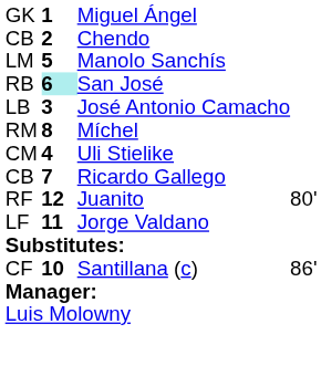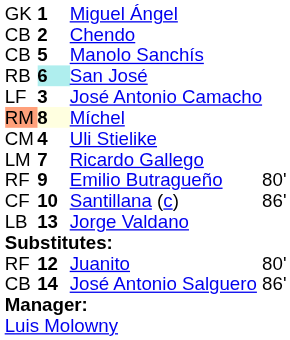 <table style="font-size:90%" cellspacing="0" cellpadding="0" align=center>
 <tr>
 <td colspan="4"></td>
 </tr>
 <tr>
 <th width=25></th>
 <th width=25></th>
 </tr>
 <tr>
 <td>GK</td>
 <td><strong>1</strong></td>
 <td> <a href='#'>Miguel Ángel</a></td>
 </tr>
 <tr>
 <td>CB</td>
 <td><strong>2</strong></td>
 <td> <a href='#'>Chendo</a></td>
 </tr>
 <tr>
-<td>LM</td>
+<td>CB</td>
 <td><strong>5</strong></td>
 <td> <a href='#'>Manolo Sanchís</a></td>
 </tr>
 <tr>
 <td>RB</td>
 <td style="background: paleturquoise;"><strong>6</strong></td>
 <td> <a href='#'>San José</a></td>
 </tr>
 <tr>
-<td>LB</td>
+<td>LF</td>
 <td><strong>3</strong></td>
 <td> <a href='#'>José Antonio Camacho</a></td>
 </tr>
 <tr>
-<td>RM</td>
-<td><strong>8</strong></td>
+<td style="background: lightsalmon;">RM</td>
+<td style="background: lightyellow;"><strong>8</strong></td>
 <td> <a href='#'>Míchel</a></td>
 </tr>
 <tr>
 <td>CM</td>
 <td><strong>4</strong></td>
 <td> <a href='#'>Uli Stielike</a></td>
 </tr>
 <tr>
-<td>CB</td>
+<td>LM</td>
 <td><strong>7</strong></td>
 <td> <a href='#'>Ricardo Gallego</a></td>
+</tr>
+<tr>
+<td>RF</td>
+<td><strong>9</strong></td>
+<td> <a href='#'>Emilio Butragueño</a></td>
+<td></td>
+<td> 80'</td>
+</tr>
+<tr>
+<td>CF</td>
+<td><strong>10</strong></td>
+<td> <a href='#'>Santillana</a> (<a href='#'>c</a>)</td>
+<td></td>
+<td> 86'</td>
+</tr>
+<tr>
+<td>LB</td>
+<td><strong>13</strong></td>
+<td> <a href='#'>Jorge Valdano</a></td>
+</tr>
+<tr>
+<td colspan=3><strong>Substitutes:</strong></td>
 </tr>
 <tr>
 <td>RF</td>
 <td><strong>12</strong></td>
 <td> <a href='#'>Juanito</a></td>
 <td></td>
 <td> 80'</td>
 </tr>
 <tr>
-<td>LF</td>
-<td><strong>11</strong></td>
-<td> <a href='#'>Jorge Valdano</a></td>
-</tr>
-<tr>
-<td colspan=3><strong>Substitutes:</strong></td>
-</tr>
-<tr>
-<td>CF</td>
-<td><strong>10</strong></td>
-<td> <a href='#'>Santillana</a> (<a href='#'>c</a>)</td>
+<td>CB</td>
+<td><strong>14</strong></td>
+<td> <a href='#'>José Antonio Salguero</a></td>
 <td></td>
 <td> 86'</td>
 </tr>
 <tr>
 <td colspan=3><strong>Manager:</strong></td>
 </tr>
 <tr>
 <td colspan=4> <a href='#'>Luis Molowny</a></td>
 </tr>
 </table>
